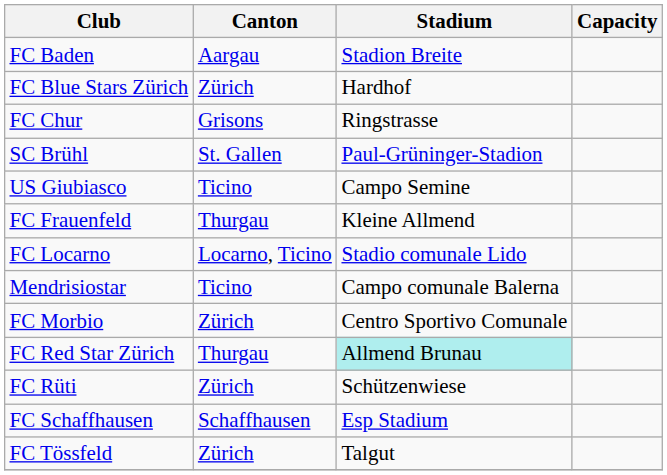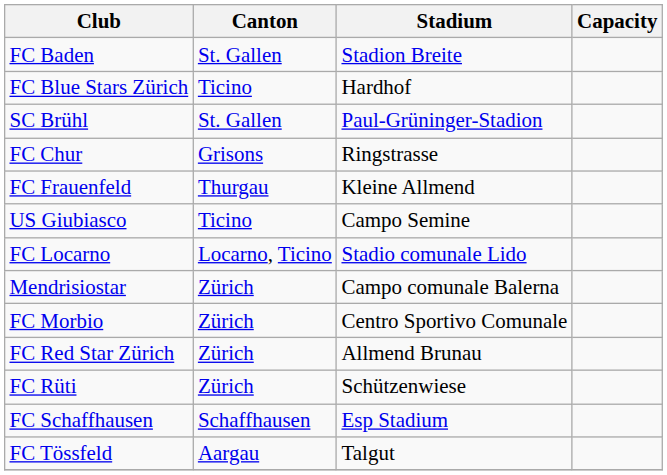 <table class="wikitable">
 <tr>
 <th>Club</th>
 <th>Canton</th>
 <th>Stadium</th>
 <th>Capacity</th>
 </tr>
 <tr>
 <td><a href='#'>FC Baden</a></td>
-<td><a href='#'>Aargau</a></td>
+<td><a href='#'>St. Gallen</a></td>
 <td><a href='#'>Stadion Breite</a></td>
 <td></td>
 </tr>
 <tr>
 <td><a href='#'>FC Blue Stars Zürich</a></td>
-<td><a href='#'>Zürich</a></td>
+<td><a href='#'>Ticino</a></td>
 <td>Hardhof</td>
+<td></td>
+</tr>
+<tr>
+<td><a href='#'>SC Brühl</a></td>
+<td><a href='#'>St. Gallen</a></td>
+<td><a href='#'>Paul-Grüninger-Stadion</a></td>
 <td></td>
 </tr>
 <tr>
 <td><a href='#'>FC Chur</a></td>
 <td><a href='#'>Grisons</a></td>
 <td>Ringstrasse</td>
 <td></td>
 </tr>
 <tr>
-<td><a href='#'>SC Brühl</a></td>
-<td><a href='#'>St. Gallen</a></td>
-<td><a href='#'>Paul-Grüninger-Stadion</a></td>
+<td><a href='#'>FC Frauenfeld</a></td>
+<td><a href='#'>Thurgau</a></td>
+<td>Kleine Allmend</td>
 <td></td>
 </tr>
 <tr>
 <td><a href='#'>US Giubiasco</a></td>
 <td><a href='#'>Ticino</a></td>
 <td>Campo Semine</td>
-<td></td>
-</tr>
-<tr>
-<td><a href='#'>FC Frauenfeld</a></td>
-<td><a href='#'>Thurgau</a></td>
-<td>Kleine Allmend</td>
 <td></td>
 </tr>
 <tr>
 <td><a href='#'>FC Locarno</a></td>
 <td><a href='#'>Locarno</a>, <a href='#'>Ticino</a></td>
 <td><a href='#'>Stadio comunale Lido</a></td>
 <td></td>
 </tr>
 <tr>
 <td><a href='#'>Mendrisiostar</a></td>
-<td><a href='#'>Ticino</a></td>
+<td><a href='#'>Zürich</a></td>
 <td>Campo comunale Balerna</td>
 <td></td>
 </tr>
 <tr>
 <td><a href='#'>FC Morbio</a></td>
 <td><a href='#'>Zürich</a></td>
 <td>Centro Sportivo Comunale</td>
 <td></td>
 </tr>
 <tr>
 <td><a href='#'>FC Red Star Zürich</a></td>
-<td><a href='#'>Thurgau</a></td>
-<td style="background: paleturquoise;">Allmend Brunau</td>
+<td><a href='#'>Zürich</a></td>
+<td>Allmend Brunau</td>
 <td></td>
 </tr>
 <tr>
 <td><a href='#'>FC Rüti</a></td>
 <td><a href='#'>Zürich</a></td>
 <td>Schützenwiese</td>
 <td></td>
 </tr>
 <tr>
 <td><a href='#'>FC Schaffhausen</a></td>
 <td><a href='#'>Schaffhausen</a></td>
 <td><a href='#'>Esp Stadium</a></td>
 <td></td>
 </tr>
 <tr>
 <td><a href='#'>FC Tössfeld</a></td>
-<td><a href='#'>Zürich</a></td>
+<td><a href='#'>Aargau</a></td>
 <td>Talgut</td>
 <td></td>
 </tr>
 <tr>
 </tr>
 </table>
